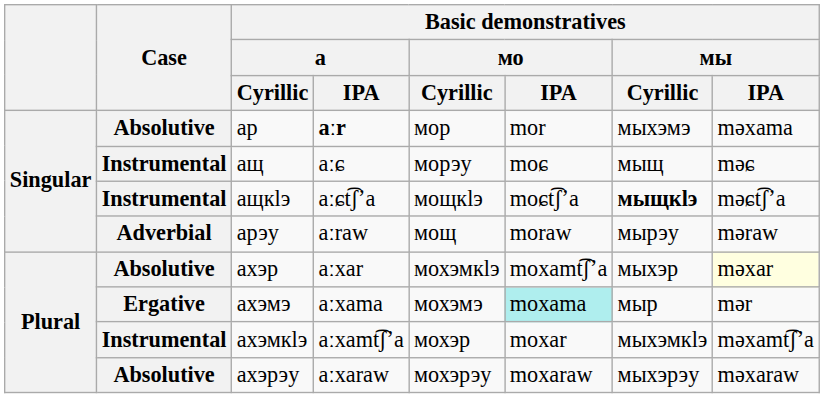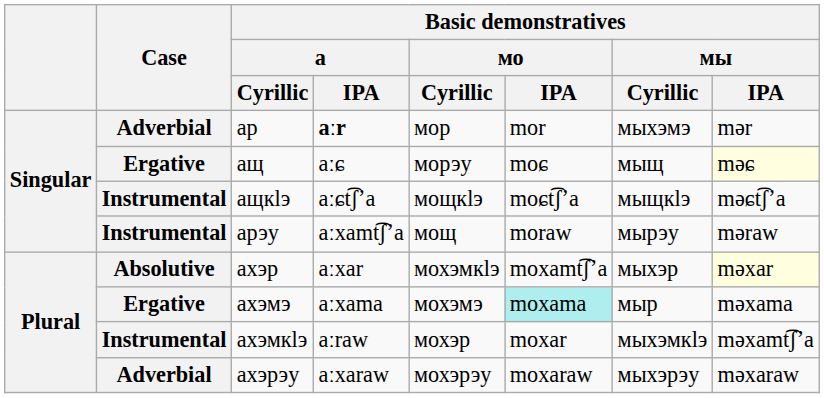 <table class="wikitable">
 <tr>
 <th rowspan=3></th>
 <th rowspan=3>Case</th>
 <th colspan=12>Basic demonstratives</th>
 </tr>
 <tr>
 <th colspan=2>а</th>
 <th colspan=2>мо</th>
 <th colspan=2>мы</th>
 </tr>
 <tr>
 <th>Cyrillic</th>
 <th>IPA</th>
 <th>Cyrillic</th>
 <th>IPA</th>
 <th>Cyrillic</th>
 <th>IPA</th>
 </tr>
 <tr>
 <th rowspan=4>Singular</th>
-<th>Absolutive</th>
+<th>Adverbial</th>
 <td>ар</td>
 <td><strong>aːr</strong></td>
 <td>мор</td>
 <td>mor</td>
 <td>мыхэмэ</td>
-<td>məxama</td>
+<td>mər</td>
 </tr>
 <tr>
-<th>Instrumental</th>
+<th>Ergative</th>
 <td>ащ</td>
 <td>aːɕ</td>
 <td>морэу</td>
 <td>moɕ</td>
 <td>мыщ</td>
-<td>məɕ</td>
+<td style="background: lightyellow;">məɕ</td>
 </tr>
 <tr>
 <th>Instrumental</th>
 <td>ащкӏэ</td>
 <td>aːɕt͡ʃʼa</td>
 <td>мощкӏэ</td>
 <td>moɕt͡ʃʼa</td>
-<td><strong>мыщкӏэ</strong></td>
+<td>мыщкӏэ</td>
 <td>məɕt͡ʃʼa</td>
 </tr>
 <tr>
-<th>Adverbial</th>
+<th>Instrumental</th>
 <td>арэу</td>
-<td>aːraw</td>
+<td>aːxamt͡ʃʼa</td>
 <td>мощ</td>
 <td>moraw</td>
 <td>мырэу</td>
 <td>məraw</td>
 </tr>
 <tr>
 <th rowspan=4>Plural</th>
 <th>Absolutive</th>
 <td>ахэр</td>
 <td>aːxar</td>
 <td>мохэмкӏэ</td>
 <td>moxamt͡ʃʼa</td>
 <td>мыхэр</td>
 <td style="background: lightyellow;">məxar</td>
 </tr>
 <tr>
 <th>Ergative</th>
 <td>ахэмэ</td>
 <td>aːxama</td>
 <td>мохэмэ</td>
 <td style="background: paleturquoise;">moxama</td>
 <td>мыр</td>
-<td>mər</td>
+<td>məxama</td>
 </tr>
 <tr>
 <th>Instrumental</th>
 <td>ахэмкӏэ</td>
-<td>aːxamt͡ʃʼa</td>
+<td>aːraw</td>
 <td>мохэр</td>
 <td>moxar</td>
 <td>мыхэмкӏэ</td>
 <td>məxamt͡ʃʼa</td>
 </tr>
 <tr>
-<th>Absolutive</th>
+<th>Adverbial</th>
 <td>ахэрэу</td>
 <td>aːxaraw</td>
 <td>мохэрэу</td>
 <td>moxaraw</td>
 <td>мыхэрэу</td>
 <td>məxaraw</td>
 </tr>
 </table>
